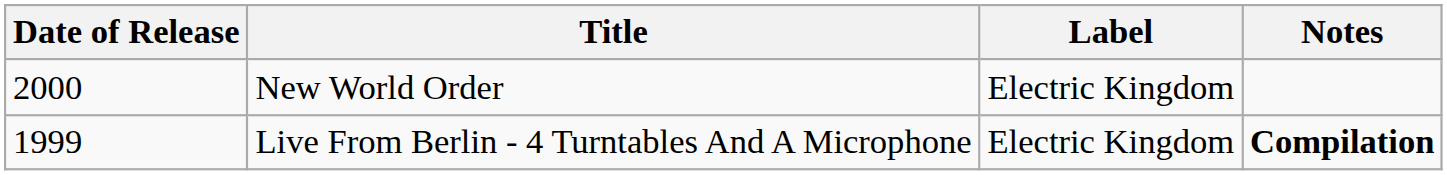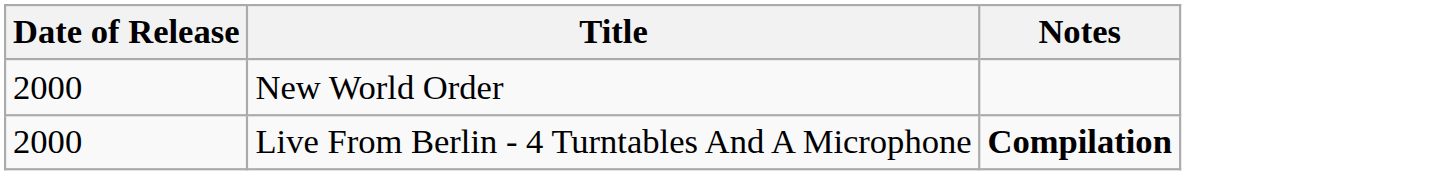 <table class="wikitable">
 <tr>
 <th>Date of Release</th>
 <th>Title</th>
-<th>Label</th>
 <th>Notes</th>
 </tr>
 <tr>
 <td>2000</td>
 <td>New World Order</td>
-<td>Electric Kingdom</td>
 <td></td>
 </tr>
 <tr>
-<td>1999</td>
+<td>2000</td>
 <td>Live From Berlin - 4 Turntables And A Microphone</td>
-<td>Electric Kingdom</td>
 <td><strong>Compilation</strong></td>
 </tr>
 </table>
